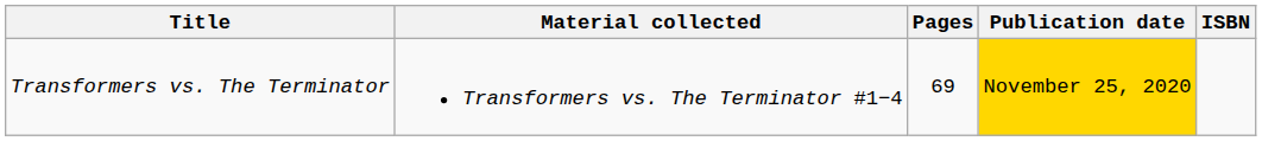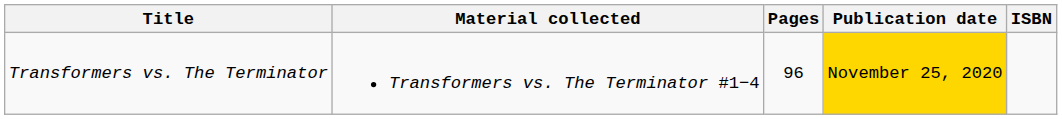 <table class="wikitable" style="text-align: center;">
 <tr>
 <th>Title</th>
 <th>Material collected</th>
 <th>Pages</th>
 <th>Publication date</th>
 <th>ISBN</th>
 </tr>
 <tr>
 <td align="left"><em>Transformers vs. The Terminator</em></td>
 <td><br><ul><li><em>Transformers vs. The Terminator</em> #1−4</li></ul></td>
-<td>69</td>
+<td>96</td>
 <td style="background: gold;">November 25, 2020</td>
 <td></td>
 </tr>
 </table>
